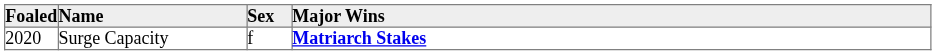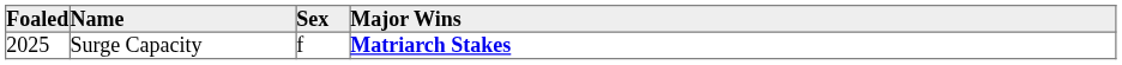 <table border="1" cellpadding="0" style="border-collapse: collapse; font-size:90%">
 <tr bgcolor="#eeeeee">
 <td width="35px"><strong>Foaled</strong></td>
 <td width="150px"><strong>Name</strong></td>
 <td width="35px"><strong>Sex</strong></td>
 <td width="510px"><strong>Major Wins</strong></td>
 </tr>
 <tr>
-<td>2020</td>
+<td>2025</td>
 <td>Surge Capacity</td>
 <td>f</td>
 <td><strong><a href='#'>Matriarch Stakes</a></strong></td>
 </tr>
 </table>
